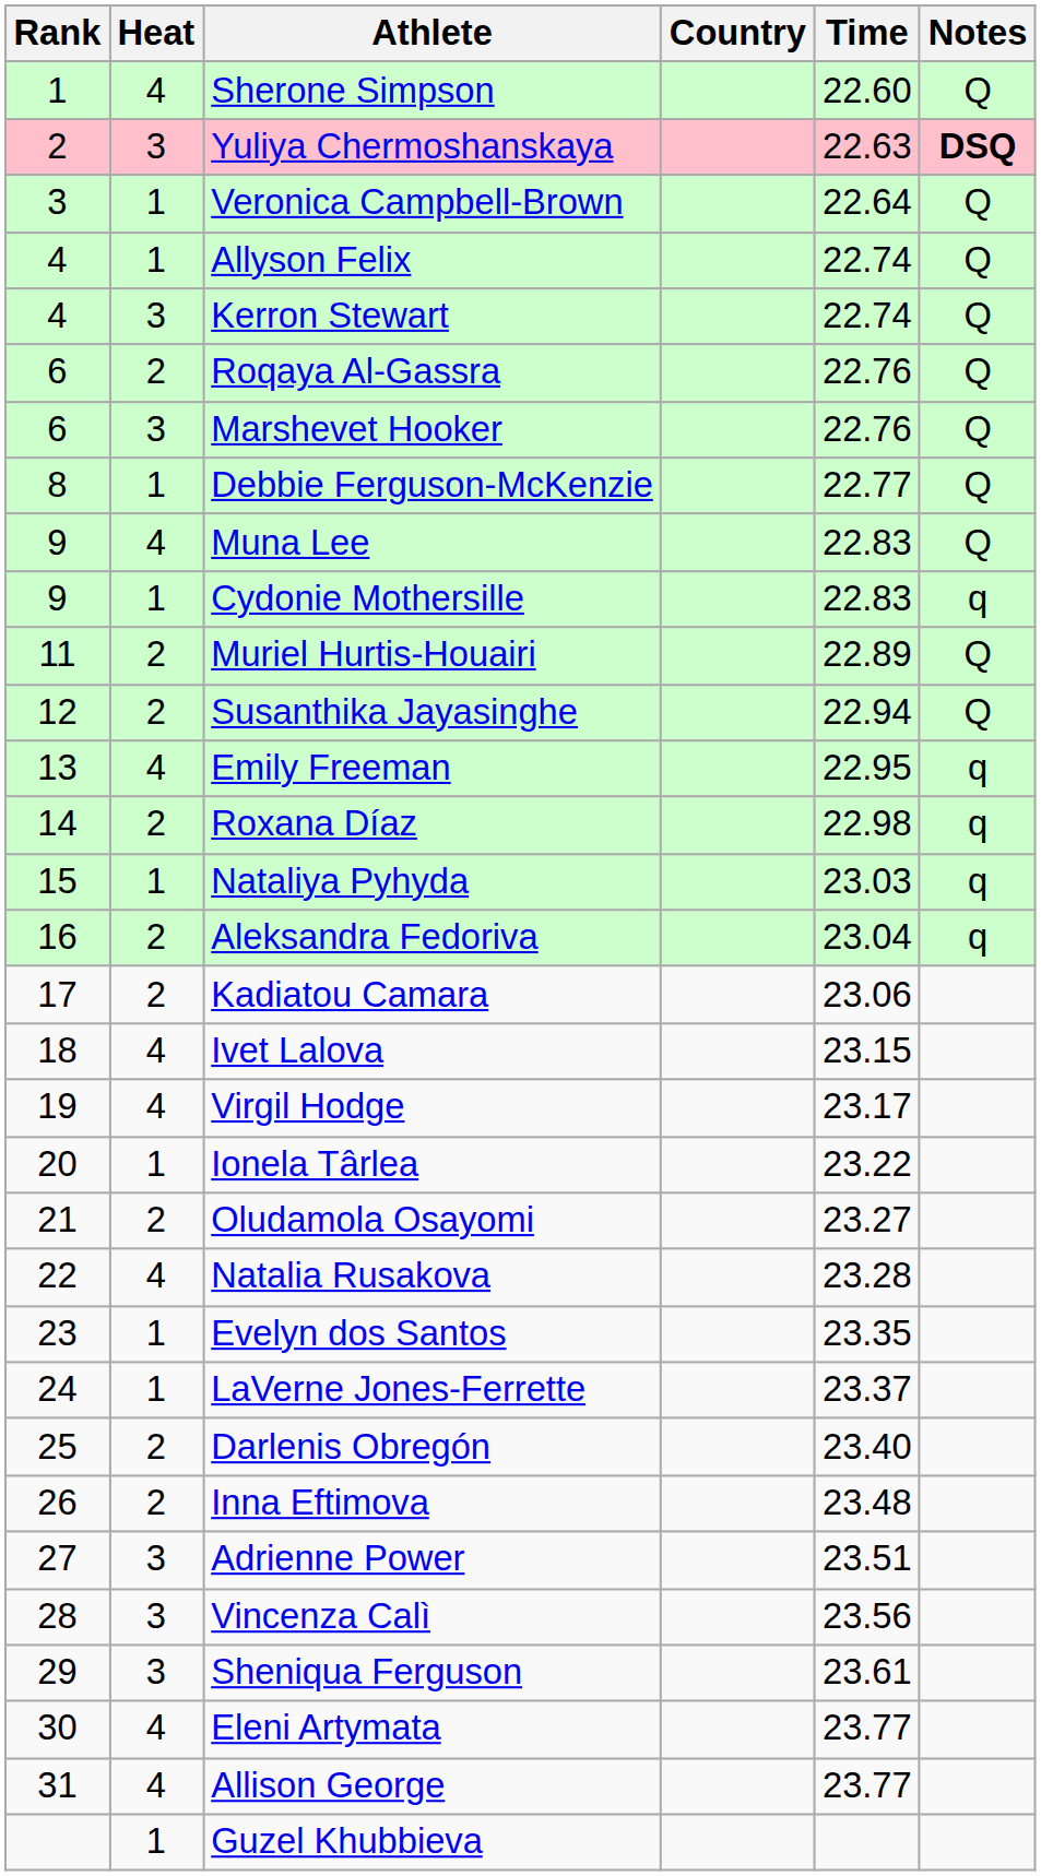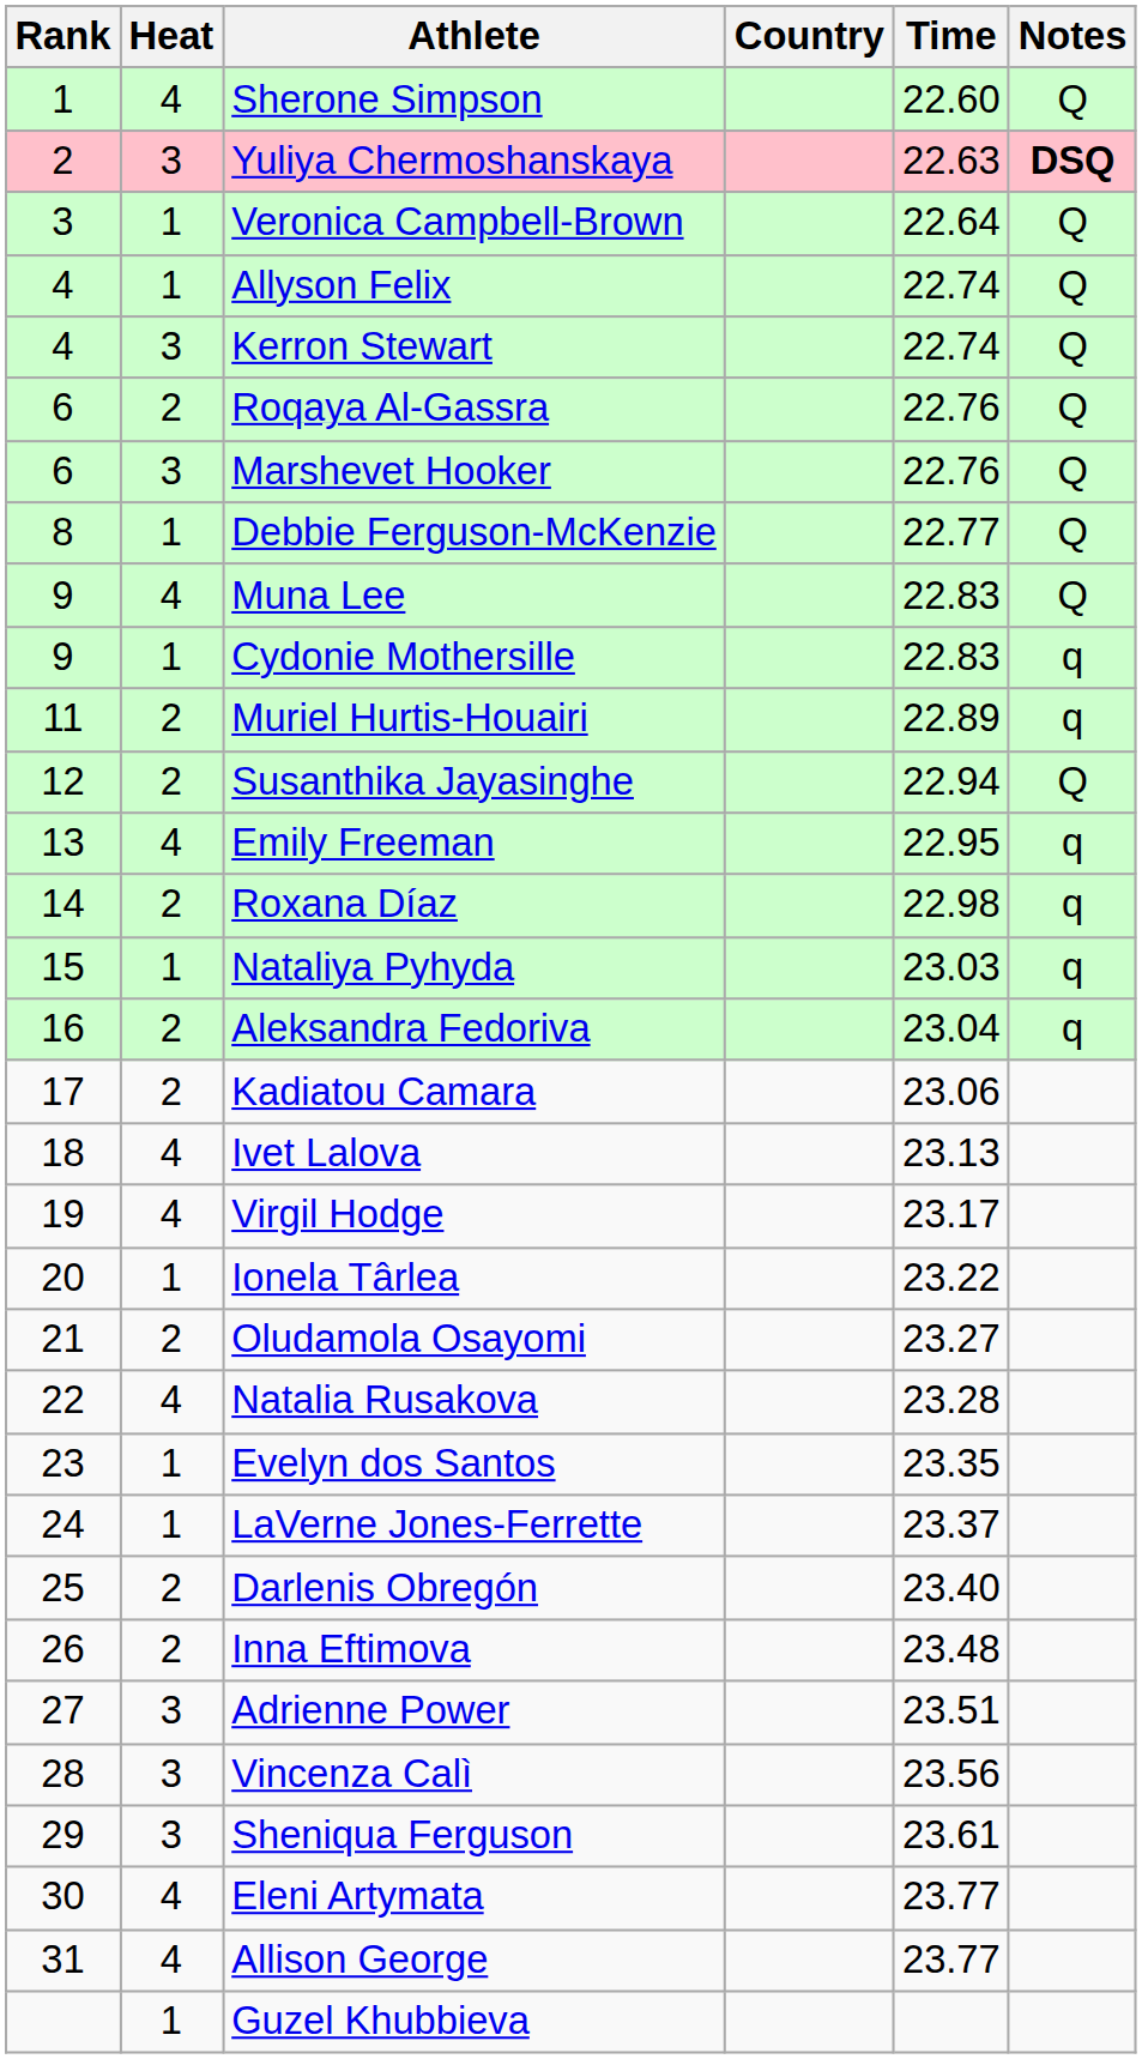 <table class="wikitable sortable" style="text-align:center">
 <tr>
 <th>Rank</th>
 <th>Heat</th>
 <th>Athlete</th>
 <th>Country</th>
 <th>Time</th>
 <th>Notes</th>
 </tr>
 <tr bgcolor=ccffcc>
 <td>1</td>
 <td>4</td>
 <td align=left><a href='#'>Sherone Simpson</a></td>
 <td align=left></td>
 <td>22.60</td>
 <td>Q</td>
 </tr>
 <tr bgcolor=pink>
 <td>2</td>
 <td>3</td>
 <td align=left><a href='#'>Yuliya Chermoshanskaya</a></td>
 <td align=left></td>
 <td>22.63</td>
 <td><strong>DSQ</strong></td>
 </tr>
 <tr bgcolor=ccffcc>
 <td>3</td>
 <td>1</td>
 <td align=left><a href='#'>Veronica Campbell-Brown</a></td>
 <td align=left></td>
 <td>22.64</td>
 <td>Q</td>
 </tr>
 <tr bgcolor=ccffcc>
 <td>4</td>
 <td>1</td>
 <td align=left><a href='#'>Allyson Felix</a></td>
 <td align=left></td>
 <td>22.74</td>
 <td>Q</td>
 </tr>
 <tr bgcolor=ccffcc>
 <td>4</td>
 <td>3</td>
 <td align=left><a href='#'>Kerron Stewart</a></td>
 <td align=left></td>
 <td>22.74</td>
 <td>Q</td>
 </tr>
 <tr bgcolor=ccffcc>
 <td>6</td>
 <td>2</td>
 <td align=left><a href='#'>Roqaya Al-Gassra</a></td>
 <td align=left></td>
 <td>22.76</td>
 <td>Q</td>
 </tr>
 <tr bgcolor=ccffcc>
 <td>6</td>
 <td>3</td>
 <td align=left><a href='#'>Marshevet Hooker</a></td>
 <td align=left></td>
 <td>22.76</td>
 <td>Q</td>
 </tr>
 <tr bgcolor=ccffcc>
 <td>8</td>
 <td>1</td>
 <td align=left><a href='#'>Debbie Ferguson-McKenzie</a></td>
 <td align=left></td>
 <td>22.77</td>
 <td>Q</td>
 </tr>
 <tr bgcolor=ccffcc>
 <td>9</td>
 <td>4</td>
 <td align=left><a href='#'>Muna Lee</a></td>
 <td align=left></td>
 <td>22.83</td>
 <td>Q</td>
 </tr>
 <tr bgcolor=ccffcc>
 <td>9</td>
 <td>1</td>
 <td align=left><a href='#'>Cydonie Mothersille</a></td>
 <td align=left></td>
 <td>22.83</td>
 <td>q</td>
 </tr>
 <tr bgcolor=ccffcc>
 <td>11</td>
 <td>2</td>
 <td align=left><a href='#'>Muriel Hurtis-Houairi</a></td>
 <td align=left></td>
 <td>22.89</td>
-<td>Q</td>
+<td>q</td>
 </tr>
 <tr bgcolor=ccffcc>
 <td>12</td>
 <td>2</td>
 <td align=left><a href='#'>Susanthika Jayasinghe</a></td>
 <td align=left></td>
 <td>22.94</td>
 <td>Q</td>
 </tr>
 <tr bgcolor=ccffcc>
 <td>13</td>
 <td>4</td>
 <td align=left><a href='#'>Emily Freeman</a></td>
 <td align=left></td>
 <td>22.95</td>
 <td>q</td>
 </tr>
 <tr bgcolor=ccffcc>
 <td>14</td>
 <td>2</td>
 <td align=left><a href='#'>Roxana Díaz</a></td>
 <td align=left></td>
 <td>22.98</td>
 <td>q</td>
 </tr>
 <tr bgcolor=ccffcc>
 <td>15</td>
 <td>1</td>
 <td align=left><a href='#'>Nataliya Pyhyda</a></td>
 <td align=left></td>
 <td>23.03</td>
 <td>q</td>
 </tr>
 <tr bgcolor=ccffcc>
 <td>16</td>
 <td>2</td>
 <td align=left><a href='#'>Aleksandra Fedoriva</a></td>
 <td align=left></td>
 <td>23.04</td>
 <td>q</td>
 </tr>
 <tr>
 <td>17</td>
 <td>2</td>
 <td align=left><a href='#'>Kadiatou Camara</a></td>
 <td align=left></td>
 <td>23.06</td>
 <td></td>
 </tr>
 <tr>
 <td>18</td>
 <td>4</td>
 <td align=left><a href='#'>Ivet Lalova</a></td>
 <td align=left></td>
-<td>23.15</td>
+<td>23.13</td>
 <td></td>
 </tr>
 <tr>
 <td>19</td>
 <td>4</td>
 <td align=left><a href='#'>Virgil Hodge</a></td>
 <td align=left></td>
 <td>23.17</td>
 <td></td>
 </tr>
 <tr>
 <td>20</td>
 <td>1</td>
 <td align=left><a href='#'>Ionela Târlea</a></td>
 <td align=left></td>
 <td>23.22</td>
 <td></td>
 </tr>
 <tr>
 <td>21</td>
 <td>2</td>
 <td align=left><a href='#'>Oludamola Osayomi</a></td>
 <td align=left></td>
 <td>23.27</td>
 <td></td>
 </tr>
 <tr>
 <td>22</td>
 <td>4</td>
 <td align=left><a href='#'>Natalia Rusakova</a></td>
 <td align=left></td>
 <td>23.28</td>
 <td></td>
 </tr>
 <tr>
 <td>23</td>
 <td>1</td>
 <td align=left><a href='#'>Evelyn dos Santos</a></td>
 <td align=left></td>
 <td>23.35</td>
 <td></td>
 </tr>
 <tr>
 <td>24</td>
 <td>1</td>
 <td align=left><a href='#'>LaVerne Jones-Ferrette</a></td>
 <td align=left></td>
 <td>23.37</td>
 <td></td>
 </tr>
 <tr>
 <td>25</td>
 <td>2</td>
 <td align=left><a href='#'>Darlenis Obregón</a></td>
 <td align=left></td>
 <td>23.40</td>
 <td></td>
 </tr>
 <tr>
 <td>26</td>
 <td>2</td>
 <td align=left><a href='#'>Inna Eftimova</a></td>
 <td align=left></td>
 <td>23.48</td>
 <td></td>
 </tr>
 <tr>
 <td>27</td>
 <td>3</td>
 <td align=left><a href='#'>Adrienne Power</a></td>
 <td align=left></td>
 <td>23.51</td>
 <td></td>
 </tr>
 <tr>
 <td>28</td>
 <td>3</td>
 <td align=left><a href='#'>Vincenza Calì</a></td>
 <td align=left></td>
 <td>23.56</td>
 <td></td>
 </tr>
 <tr>
 <td>29</td>
 <td>3</td>
 <td align=left><a href='#'>Sheniqua Ferguson</a></td>
 <td align=left></td>
 <td>23.61</td>
 <td></td>
 </tr>
 <tr>
 <td>30</td>
 <td>4</td>
 <td align=left><a href='#'>Eleni Artymata</a></td>
 <td align=left></td>
 <td>23.77</td>
 <td></td>
 </tr>
 <tr>
 <td>31</td>
 <td>4</td>
 <td align=left><a href='#'>Allison George</a></td>
 <td align=left></td>
 <td>23.77</td>
 <td></td>
 </tr>
 <tr>
 <td></td>
 <td>1</td>
 <td align=left><a href='#'>Guzel Khubbieva</a></td>
 <td align=left></td>
 <td></td>
 <td></td>
 </tr>
 </table>
